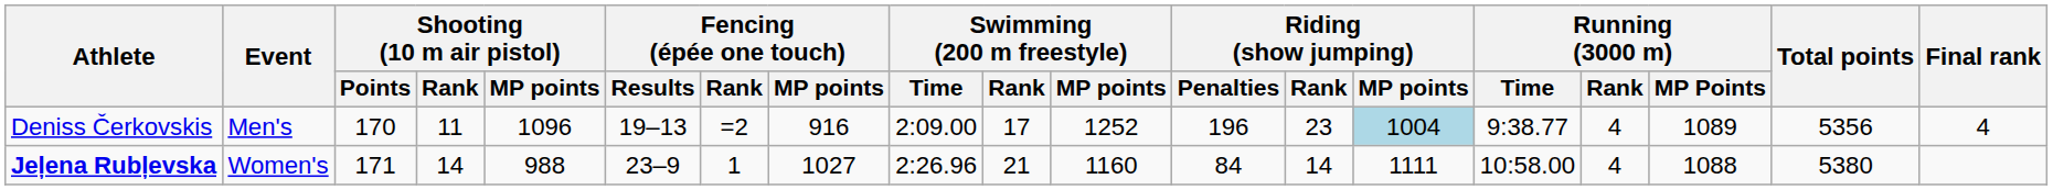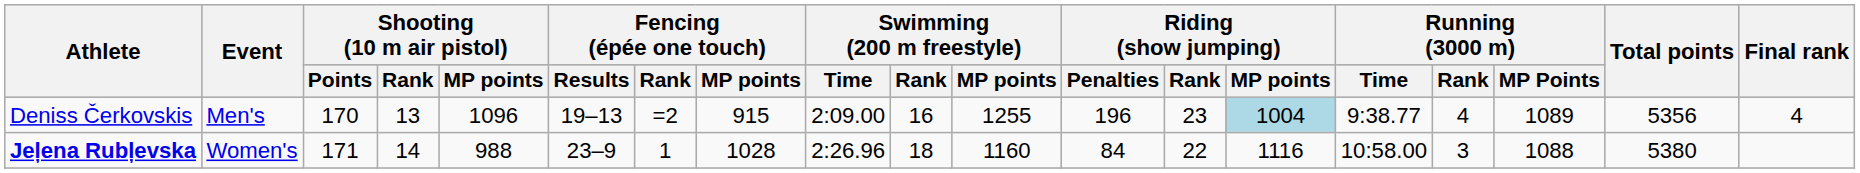 <table class="wikitable" style="font-size:90%">
 <tr>
 <th rowspan="2">Athlete</th>
 <th rowspan="2">Event</th>
 <th colspan=3>Shooting<br><span>(10 m air pistol)</span></th>
 <th colspan=3>Fencing<br><span>(épée one touch)</span></th>
 <th colspan=3>Swimming<br><span>(200 m freestyle)</span></th>
 <th colspan=3>Riding<br><span>(show jumping)</span></th>
 <th colspan=3>Running<br><span>(3000 m)</span></th>
 <th rowspan=2>Total points</th>
 <th rowspan=2>Final rank</th>
 </tr>
 <tr style="font-size:95%">
 <th>Points</th>
 <th>Rank</th>
 <th>MP points</th>
 <th>Results</th>
 <th>Rank</th>
 <th>MP points</th>
 <th>Time</th>
 <th>Rank</th>
 <th>MP points</th>
 <th>Penalties</th>
 <th>Rank</th>
 <th>MP points</th>
 <th>Time</th>
 <th>Rank</th>
 <th>MP Points</th>
 </tr>
 <tr align=center>
 <td align=left><a href='#'>Deniss Čerkovskis</a></td>
 <td align=left><a href='#'>Men's</a></td>
 <td>170</td>
-<td>11</td>
+<td>13</td>
 <td>1096</td>
 <td>19–13</td>
 <td>=2</td>
-<td>916</td>
+<td>915</td>
 <td>2:09.00</td>
-<td>17</td>
-<td>1252</td>
+<td>16</td>
+<td>1255</td>
 <td>196</td>
 <td>23</td>
 <td style="background: lightblue;">1004</td>
 <td>9:38.77</td>
 <td>4</td>
 <td>1089</td>
 <td>5356</td>
 <td>4</td>
 </tr>
 <tr align=center>
 <td align=left><strong><a href='#'>Jeļena Rubļevska</a></strong></td>
 <td align=left><a href='#'>Women's</a></td>
 <td>171</td>
 <td>14</td>
 <td>988</td>
 <td>23–9</td>
 <td>1</td>
-<td>1027</td>
+<td>1028</td>
 <td>2:26.96</td>
-<td>21</td>
+<td>18</td>
 <td>1160</td>
 <td>84</td>
-<td>14</td>
-<td>1111</td>
+<td>22</td>
+<td>1116</td>
 <td>10:58.00</td>
-<td>4</td>
+<td>3</td>
 <td>1088</td>
 <td>5380</td>
 <td></td>
 </tr>
 </table>
